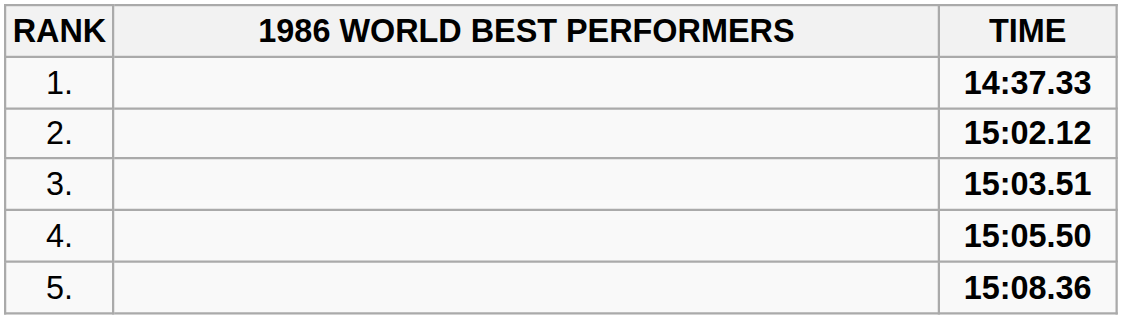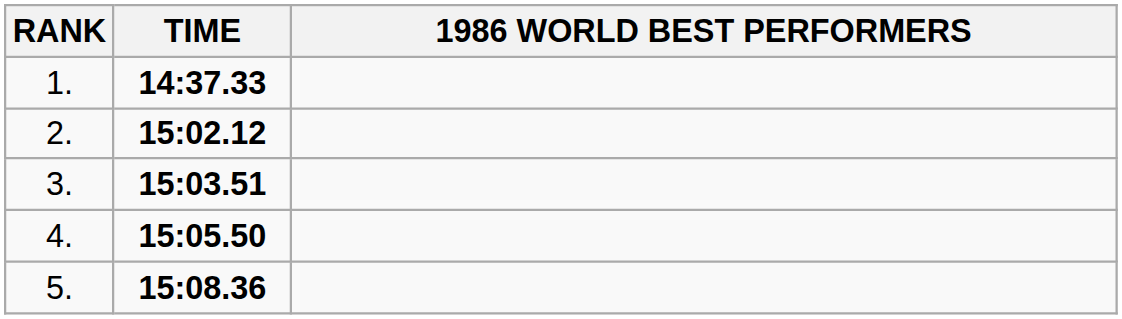 <table class="wikitable" style="border-collapse: collapse; font-size: 90%;">
 <tr>
 <th>RANK</th>
+<th align="center" style="width: 5em">TIME</th>
 <th align="center" style="width: 25em">1986 WORLD BEST PERFORMERS</th>
-<th align="center" style="width: 5em">TIME</th>
 </tr>
 <tr>
 <td align="center">1.</td>
+<td align="center"><strong>14:37.33</strong></td>
 <td></td>
-<td align="center"><strong>14:37.33</strong></td>
 </tr>
 <tr>
 <td align="center">2.</td>
+<td align="center"><strong>15:02.12</strong></td>
 <td></td>
-<td align="center"><strong>15:02.12</strong></td>
 </tr>
 <tr>
 <td align="center">3.</td>
+<td align="center"><strong>15:03.51</strong></td>
 <td></td>
-<td align="center"><strong>15:03.51</strong></td>
 </tr>
 <tr>
 <td align="center">4.</td>
+<td align="center"><strong>15:05.50</strong></td>
 <td></td>
-<td align="center"><strong>15:05.50</strong></td>
 </tr>
 <tr>
 <td align="center">5.</td>
+<td align="center"><strong>15:08.36</strong></td>
 <td></td>
-<td align="center"><strong>15:08.36</strong></td>
 </tr>
 </table>
